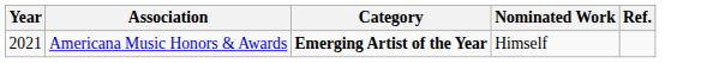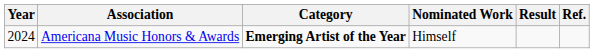 <table class="wikitable sortable">
 <tr>
 <th>Year</th>
 <th>Association</th>
 <th>Category</th>
 <th>Nominated Work</th>
+<th>Result</th>
 <th>Ref.</th>
 </tr>
 <tr>
-<td>2021</td>
+<td>2024</td>
 <td><a href='#'>Americana Music Honors & Awards</a></td>
 <td><strong>Emerging Artist of the Year</strong></td>
 <td>Himself</td>
 <td></td>
+<td></td>
 </tr>
 </table>
